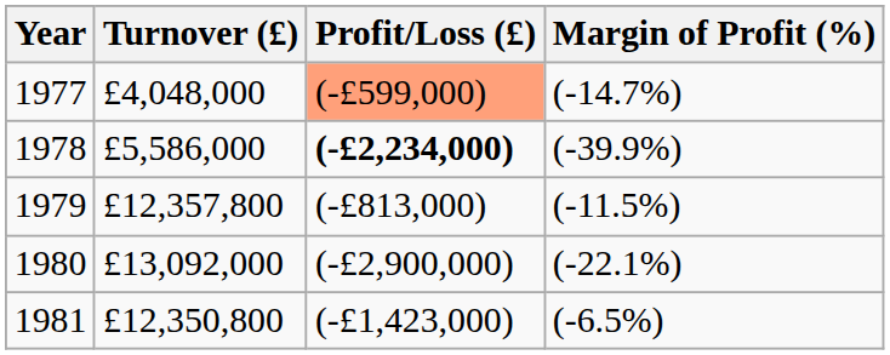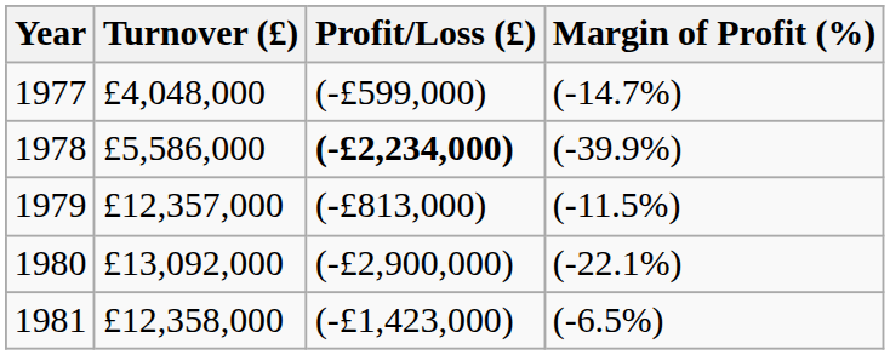 <table class="wikitable">
 <tr>
 <th>Year</th>
 <th>Turnover (£)</th>
 <th>Profit/Loss (£)</th>
 <th>Margin of Profit (%)</th>
 </tr>
 <tr>
 <td>1977</td>
 <td>£4,048,000</td>
-<td style="background: lightsalmon;">(-£599,000)</td>
+<td>(-£599,000)</td>
 <td>(-14.7%)</td>
 </tr>
 <tr>
 <td>1978</td>
 <td>£5,586,000</td>
 <td><strong>(-£2,234,000)</strong></td>
 <td>(-39.9%)</td>
 </tr>
 <tr>
 <td>1979</td>
-<td>£12,357,800</td>
+<td>£12,357,000</td>
 <td>(-£813,000)</td>
 <td>(-11.5%)</td>
 </tr>
 <tr>
 <td>1980</td>
 <td>£13,092,000</td>
 <td>(-£2,900,000)</td>
 <td>(-22.1%)</td>
 </tr>
 <tr>
 <td>1981</td>
-<td>£12,350,800</td>
+<td>£12,358,000</td>
 <td>(-£1,423,000)</td>
 <td>(-6.5%)</td>
 </tr>
 </table>
